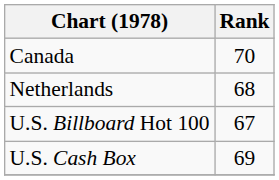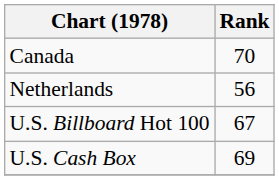 <table class="wikitable sortable">
 <tr>
 <th>Chart (1978)</th>
 <th style="text-align:center;">Rank</th>
 </tr>
 <tr>
 <td>Canada</td>
 <td style="text-align:center;">70</td>
 </tr>
 <tr>
 <td>Netherlands</td>
-<td style="text-align:center;">68</td>
+<td style="text-align:center;">56</td>
 </tr>
 <tr>
 <td>U.S. <em>Billboard</em> Hot 100</td>
 <td style="text-align:center;">67</td>
 </tr>
 <tr>
 <td>U.S. <em>Cash Box</em> </td>
 <td style="text-align:center;">69</td>
 </tr>
 <tr>
 </tr>
 </table>
